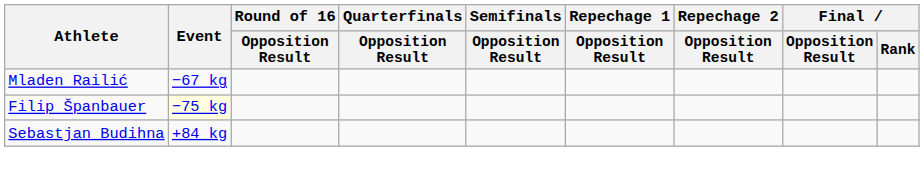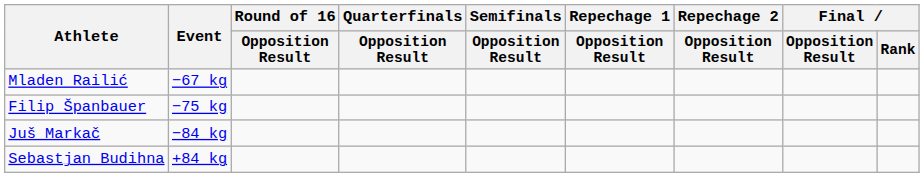 <table class="wikitable" style="font-size:90%">
 <tr>
 <th rowspan="2">Athlete</th>
 <th rowspan="2">Event</th>
 <th>Round of 16</th>
 <th>Quarterfinals</th>
 <th>Semifinals</th>
 <th>Repechage 1</th>
 <th>Repechage 2</th>
 <th colspan=2>Final / </th>
 </tr>
 <tr style="font-size:95%">
 <th>Opposition<br>Result</th>
 <th>Opposition<br>Result</th>
 <th>Opposition<br>Result</th>
 <th>Opposition<br>Result</th>
 <th>Opposition<br>Result</th>
 <th>Opposition<br>Result</th>
 <th>Rank</th>
 </tr>
 <tr align=center>
 <td align=left><a href='#'>Mladen Railić</a></td>
 <td align=left><a href='#'>−67 kg</a></td>
 <td></td>
 <td></td>
 <td></td>
 <td></td>
 <td></td>
 <td></td>
 <td></td>
 </tr>
 <tr align=center>
 <td align=left><a href='#'>Filip Španbauer</a></td>
-<td align=left style="background: lightyellow;"><a href='#'>−75 kg</a></td>
+<td align=left><a href='#'>−75 kg</a></td>
+<td></td>
+<td></td>
+<td></td>
+<td></td>
+<td></td>
+<td></td>
+<td></td>
+</tr>
+<tr align=center>
+<td align=left><a href='#'>Juš Markač</a></td>
+<td align=left><a href='#'>−84 kg</a></td>
 <td></td>
 <td></td>
 <td></td>
 <td></td>
 <td></td>
 <td></td>
 <td></td>
 </tr>
 <tr align=center>
 <td align=left><a href='#'>Sebastjan Budihna</a></td>
 <td align=left><a href='#'>+84 kg</a></td>
 <td></td>
 <td></td>
 <td></td>
 <td></td>
 <td></td>
 <td></td>
 <td></td>
 </tr>
 </table>
